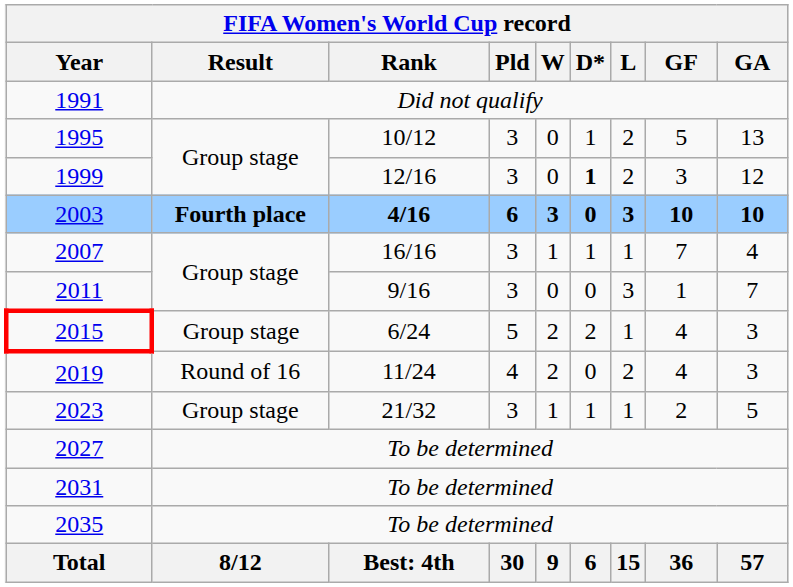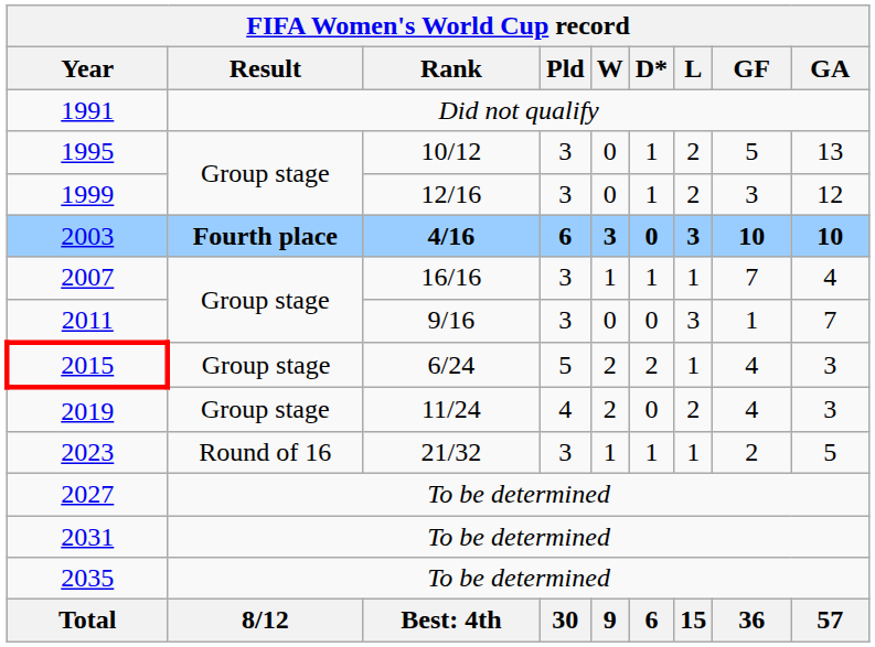 <table class="wikitable" style="text-align: center;">
 <tr>
 <th colspan=9><a href='#'>FIFA Women's World Cup</a> record</th>
 </tr>
 <tr>
 <th width=90>Year</th>
 <th width=110>Result</th>
 <th width=100>Rank</th>
 <th>Pld</th>
 <th>W</th>
 <th>D*</th>
 <th>L</th>
 <th width=40>GF</th>
 <th width=40>GA</th>
 </tr>
 <tr bgcolor=>
 <td> <a href='#'>1991</a></td>
 <td colspan=8><em>Did not qualify</em></td>
 </tr>
 <tr bgcolor=>
 <td> <a href='#'>1995</a></td>
 <td rowspan=2>Group stage</td>
 <td>10/12</td>
 <td>3</td>
 <td>0</td>
 <td>1</td>
 <td>2</td>
 <td>5</td>
 <td>13</td>
 </tr>
 <tr bgcolor=>
 <td> <a href='#'>1999</a></td>
 <td>12/16</td>
 <td>3</td>
 <td>0</td>
-<td><strong>1</strong></td>
+<td>1</td>
 <td>2</td>
 <td>3</td>
 <td>12</td>
 </tr>
 <tr style="background:#9acdff;">
 <td> <a href='#'>2003</a></td>
 <td><strong>Fourth place</strong></td>
 <td><strong>4/16</strong></td>
 <td><strong>6</strong></td>
 <td><strong>3</strong></td>
 <td><strong>0</strong></td>
 <td><strong>3</strong></td>
 <td><strong>10</strong></td>
 <td><strong>10</strong></td>
 </tr>
 <tr bgcolor=>
 <td> <a href='#'>2007</a></td>
 <td rowspan=2>Group stage</td>
 <td>16/16</td>
 <td>3</td>
 <td>1</td>
 <td>1</td>
 <td>1</td>
 <td>7</td>
 <td>4</td>
 </tr>
 <tr bgcolor=>
 <td> <a href='#'>2011</a></td>
 <td>9/16</td>
 <td>3</td>
 <td>0</td>
 <td>0</td>
 <td>3</td>
 <td>1</td>
 <td>7</td>
 </tr>
 <tr bgcolor=>
 <td style="border: 3px solid red"> <a href='#'>2015</a></td>
 <td>Group stage</td>
 <td>6/24</td>
 <td>5</td>
 <td>2</td>
 <td>2</td>
 <td>1</td>
 <td>4</td>
 <td>3</td>
 </tr>
 <tr bgcolor=>
 <td> <a href='#'>2019</a></td>
-<td>Round of 16</td>
+<td>Group stage</td>
 <td>11/24</td>
 <td>4</td>
 <td>2</td>
 <td>0</td>
 <td>2</td>
 <td>4</td>
 <td>3</td>
 </tr>
 <tr bgcolor=>
 <td> <a href='#'>2023</a></td>
-<td>Group stage</td>
+<td>Round of 16</td>
 <td>21/32</td>
 <td>3</td>
 <td>1</td>
 <td>1</td>
 <td>1</td>
 <td>2</td>
 <td>5</td>
 </tr>
 <tr>
 <td> <a href='#'>2027</a></td>
 <td colspan=8><em>To be determined</em></td>
 </tr>
 <tr>
 <td> <a href='#'>2031</a></td>
 <td colspan=8><em>To be determined</em></td>
 </tr>
 <tr>
 <td> <a href='#'>2035</a></td>
 <td colspan=8><em>To be determined</em></td>
 </tr>
 <tr>
 <th>Total</th>
 <th>8/12</th>
 <th>Best: 4th</th>
 <th>30</th>
 <th>9</th>
 <th>6</th>
 <th>15</th>
 <th>36</th>
 <th>57</th>
 </tr>
 </table>
